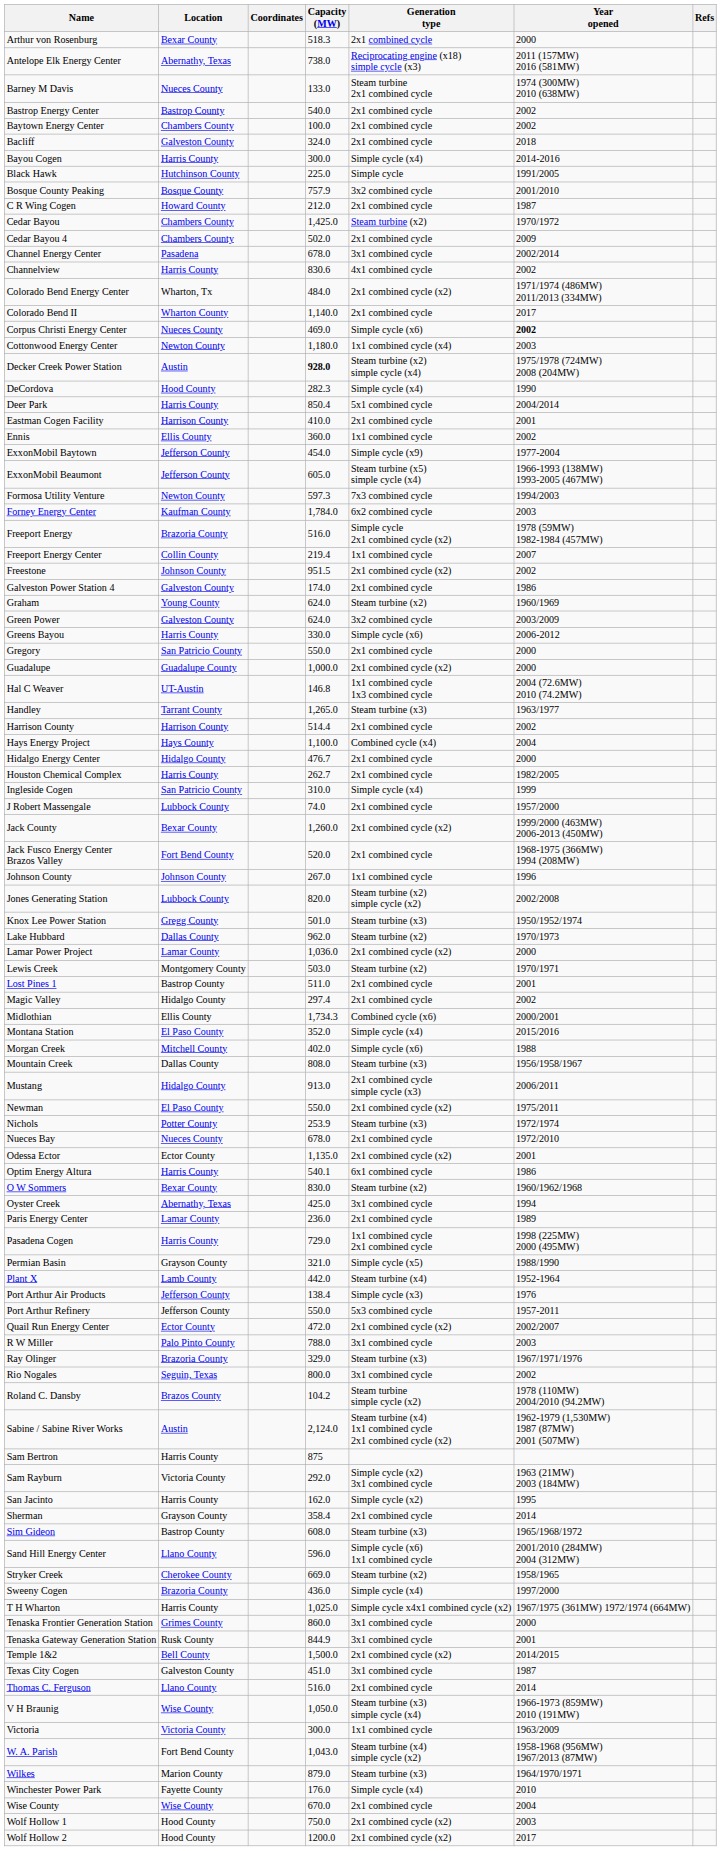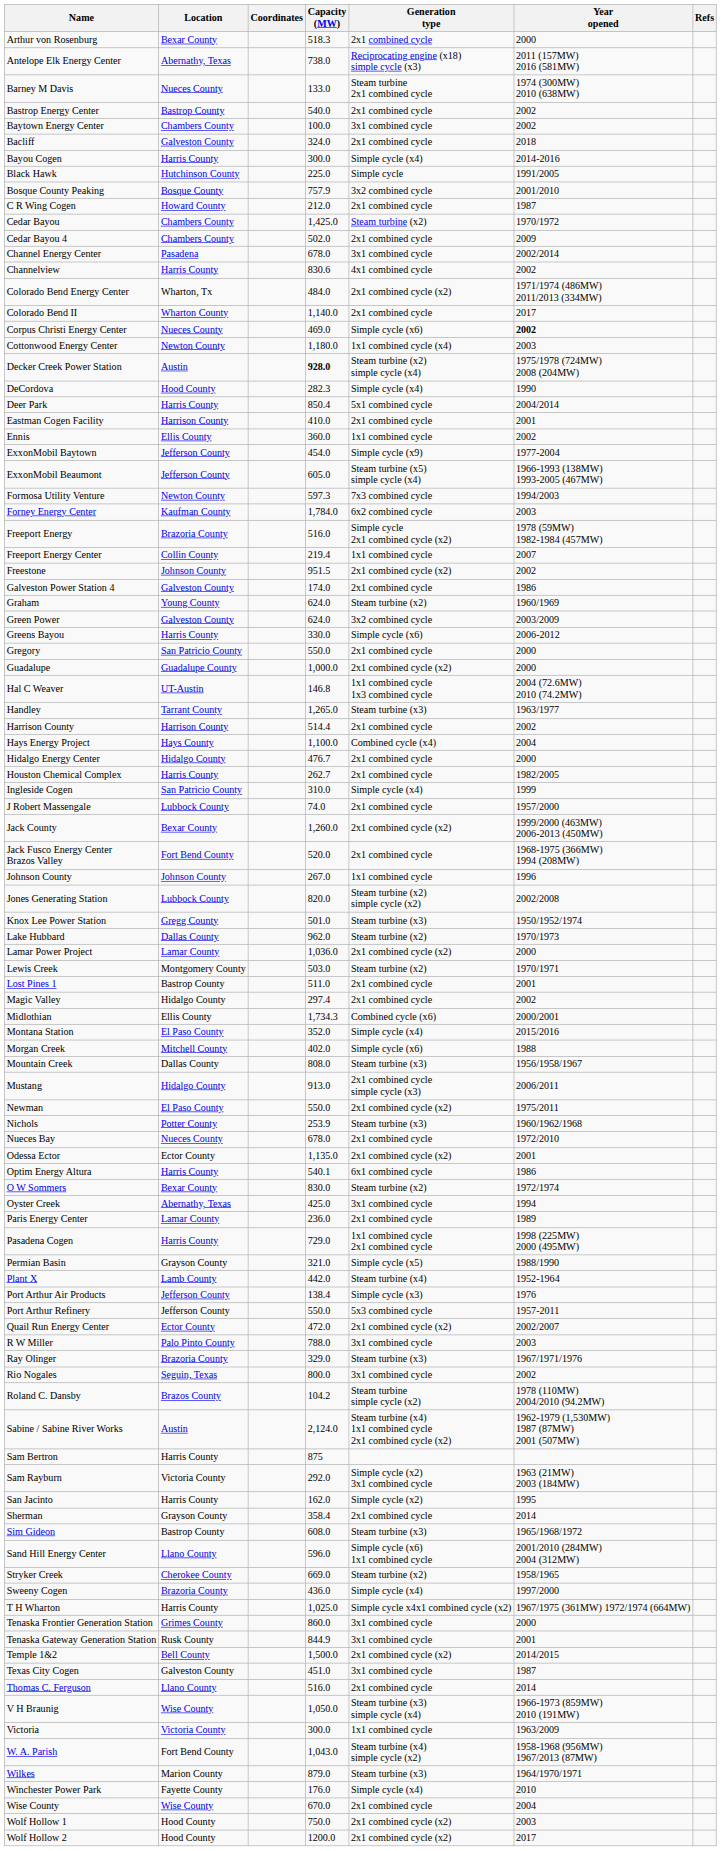 <table class="wikitable sortable">
 <tr>
 <th>Name</th>
 <th>Location</th>
 <th>Coordinates</th>
 <th>Capacity<br>(<a href='#'>MW</a>)</th>
 <th>Generation<br>type</th>
 <th>Year<br>opened</th>
 <th>Refs</th>
 </tr>
 <tr>
 <td>Arthur von Rosenburg</td>
 <td><a href='#'>Bexar County</a></td>
 <td></td>
 <td>518.3</td>
 <td>2x1 <a href='#'>combined cycle</a></td>
 <td>2000</td>
 <td></td>
 </tr>
 <tr>
 <td>Antelope Elk Energy Center</td>
 <td><a href='#'>Abernathy, Texas</a></td>
 <td></td>
 <td>738.0</td>
 <td><a href='#'>Reciprocating engine</a> (x18)<br><a href='#'>simple cycle</a> (x3)</td>
 <td>2011 (157MW)<br>2016 (581MW)</td>
 <td></td>
 </tr>
 <tr>
 <td>Barney M Davis</td>
 <td><a href='#'>Nueces County</a></td>
 <td></td>
 <td>133.0</td>
 <td>Steam turbine<br>2x1 combined cycle</td>
 <td>1974 (300MW)<br>2010 (638MW)</td>
 <td></td>
 </tr>
 <tr>
 <td>Bastrop Energy Center</td>
 <td><a href='#'>Bastrop County</a></td>
 <td></td>
 <td>540.0</td>
 <td>2x1 combined cycle</td>
 <td>2002</td>
 <td></td>
 </tr>
 <tr>
 <td>Baytown Energy Center</td>
 <td><a href='#'>Chambers County</a></td>
 <td></td>
 <td>100.0</td>
-<td>2x1 combined cycle</td>
+<td>3x1 combined cycle</td>
 <td>2002</td>
 <td></td>
 </tr>
 <tr>
 <td>Bacliff</td>
 <td><a href='#'>Galveston County</a></td>
 <td></td>
 <td>324.0</td>
 <td>2x1 combined cycle</td>
 <td>2018</td>
 <td></td>
 </tr>
 <tr>
 <td>Bayou Cogen</td>
 <td><a href='#'>Harris County</a></td>
 <td></td>
 <td>300.0</td>
 <td>Simple cycle (x4)</td>
 <td>2014-2016</td>
 <td></td>
 </tr>
 <tr>
 <td>Black Hawk</td>
 <td><a href='#'>Hutchinson County</a></td>
 <td></td>
 <td>225.0</td>
 <td>Simple cycle</td>
 <td>1991/2005</td>
 <td></td>
 </tr>
 <tr>
 <td>Bosque County Peaking</td>
 <td><a href='#'>Bosque County</a></td>
 <td></td>
 <td>757.9</td>
 <td>3x2 combined cycle</td>
 <td>2001/2010</td>
 <td></td>
 </tr>
 <tr>
 <td>C R Wing Cogen</td>
 <td><a href='#'>Howard County</a></td>
 <td></td>
 <td>212.0</td>
 <td>2x1 combined cycle</td>
 <td>1987</td>
 <td></td>
 </tr>
 <tr>
 <td>Cedar Bayou</td>
 <td><a href='#'>Chambers County</a></td>
 <td></td>
 <td>1,425.0</td>
 <td><a href='#'>Steam turbine</a> (x2)</td>
 <td>1970/1972</td>
 <td></td>
 </tr>
 <tr>
 <td>Cedar Bayou 4</td>
 <td><a href='#'>Chambers County</a></td>
 <td></td>
 <td>502.0</td>
 <td>2x1 combined cycle</td>
 <td>2009</td>
 <td></td>
 </tr>
 <tr>
 <td>Channel Energy Center</td>
 <td><a href='#'>Pasadena</a></td>
 <td></td>
 <td>678.0</td>
 <td>3x1 combined cycle</td>
 <td>2002/2014</td>
 <td></td>
 </tr>
 <tr>
 <td>Channelview</td>
 <td><a href='#'>Harris County</a></td>
 <td></td>
 <td>830.6</td>
 <td>4x1 combined cycle</td>
 <td>2002</td>
 <td></td>
 </tr>
 <tr>
 <td>Colorado Bend Energy Center</td>
 <td>Wharton, Tx</td>
 <td></td>
 <td>484.0</td>
 <td>2x1 combined cycle (x2)</td>
 <td>1971/1974 (486MW)<br>2011/2013 (334MW)</td>
 <td></td>
 </tr>
 <tr>
 <td>Colorado Bend II</td>
 <td><a href='#'>Wharton County</a></td>
 <td></td>
 <td>1,140.0</td>
 <td>2x1 combined cycle</td>
 <td>2017</td>
 <td></td>
 </tr>
 <tr>
 <td>Corpus Christi Energy Center</td>
 <td><a href='#'>Nueces County</a></td>
 <td></td>
 <td>469.0</td>
 <td>Simple cycle (x6)</td>
 <td><strong>2002</strong></td>
 <td></td>
 </tr>
 <tr>
 <td>Cottonwood Energy Center</td>
 <td><a href='#'>Newton County</a></td>
 <td></td>
 <td>1,180.0</td>
 <td>1x1 combined cycle (x4)</td>
 <td>2003</td>
 <td></td>
 </tr>
 <tr>
 <td>Decker Creek Power Station</td>
 <td><a href='#'>Austin</a></td>
 <td></td>
 <td><strong>928.0</strong></td>
 <td>Steam turbine (x2)<br>simple cycle (x4)</td>
 <td>1975/1978 (724MW)<br>2008 (204MW)</td>
 <td></td>
 </tr>
 <tr>
 <td>DeCordova</td>
 <td><a href='#'>Hood County</a></td>
 <td></td>
 <td>282.3</td>
 <td>Simple cycle (x4)</td>
 <td>1990</td>
 <td></td>
 </tr>
 <tr>
 <td>Deer Park</td>
 <td><a href='#'>Harris County</a></td>
 <td></td>
 <td>850.4</td>
 <td>5x1 combined cycle</td>
 <td>2004/2014</td>
 <td></td>
 </tr>
 <tr>
 <td>Eastman Cogen Facility</td>
 <td><a href='#'>Harrison County</a></td>
 <td></td>
 <td>410.0</td>
 <td>2x1 combined cycle</td>
 <td>2001</td>
 <td></td>
 </tr>
 <tr>
 <td>Ennis</td>
 <td><a href='#'>Ellis County</a></td>
 <td></td>
 <td>360.0</td>
 <td>1x1 combined cycle</td>
 <td>2002</td>
 <td></td>
 </tr>
 <tr>
 <td>ExxonMobil Baytown</td>
 <td><a href='#'>Jefferson County</a></td>
 <td></td>
 <td>454.0</td>
 <td>Simple cycle (x9)</td>
 <td>1977-2004</td>
 <td></td>
 </tr>
 <tr>
 <td>ExxonMobil Beaumont</td>
 <td><a href='#'>Jefferson County</a></td>
 <td></td>
 <td>605.0</td>
 <td>Steam turbine (x5)<br>simple cycle (x4)</td>
 <td>1966-1993 (138MW)<br>1993-2005 (467MW)</td>
 <td></td>
 </tr>
 <tr>
 <td>Formosa Utility Venture</td>
 <td><a href='#'>Newton County</a></td>
 <td></td>
 <td>597.3</td>
 <td>7x3 combined cycle</td>
 <td>1994/2003</td>
 <td></td>
 </tr>
 <tr>
 <td><a href='#'>Forney Energy Center</a></td>
 <td><a href='#'>Kaufman County</a></td>
 <td></td>
 <td>1,784.0</td>
 <td>6x2 combined cycle</td>
 <td>2003</td>
 <td></td>
 </tr>
 <tr>
 <td>Freeport Energy</td>
 <td><a href='#'>Brazoria County</a></td>
 <td></td>
 <td>516.0</td>
 <td>Simple cycle<br>2x1 combined cycle (x2)</td>
 <td>1978 (59MW)<br>1982-1984 (457MW)</td>
 <td></td>
 </tr>
 <tr>
 <td>Freeport Energy Center</td>
 <td><a href='#'>Collin County</a></td>
 <td></td>
 <td>219.4</td>
 <td>1x1 combined cycle</td>
 <td>2007</td>
 <td></td>
 </tr>
 <tr>
 <td>Freestone</td>
 <td><a href='#'>Johnson County</a></td>
 <td></td>
 <td>951.5</td>
 <td>2x1 combined cycle (x2)</td>
 <td>2002</td>
 <td></td>
 </tr>
 <tr>
 <td>Galveston Power Station 4</td>
 <td><a href='#'>Galveston County</a></td>
 <td></td>
 <td>174.0</td>
 <td>2x1 combined cycle</td>
 <td>1986</td>
 <td></td>
 </tr>
 <tr>
 <td>Graham</td>
 <td><a href='#'>Young County</a></td>
 <td></td>
 <td>624.0</td>
 <td>Steam turbine (x2)</td>
 <td>1960/1969</td>
 <td></td>
 </tr>
 <tr>
 <td>Green Power</td>
 <td><a href='#'>Galveston County</a></td>
 <td></td>
 <td>624.0</td>
 <td>3x2 combined cycle</td>
 <td>2003/2009</td>
 <td></td>
 </tr>
 <tr>
 <td>Greens Bayou</td>
 <td><a href='#'>Harris County</a></td>
 <td></td>
 <td>330.0</td>
 <td>Simple cycle (x6)</td>
 <td>2006-2012</td>
 <td></td>
 </tr>
 <tr>
 <td>Gregory</td>
 <td><a href='#'>San Patricio County</a></td>
 <td></td>
 <td>550.0</td>
 <td>2x1 combined cycle</td>
 <td>2000</td>
 <td></td>
 </tr>
 <tr>
 <td>Guadalupe</td>
 <td><a href='#'>Guadalupe County</a></td>
 <td></td>
 <td>1,000.0</td>
 <td>2x1 combined cycle (x2)</td>
 <td>2000</td>
 <td></td>
 </tr>
 <tr>
 <td>Hal C Weaver</td>
 <td><a href='#'>UT-Austin</a></td>
 <td></td>
 <td>146.8</td>
 <td>1x1 combined cycle <br>1x3 combined cycle</td>
 <td>2004 (72.6MW)<br>2010 (74.2MW)</td>
 <td></td>
 </tr>
 <tr>
 <td>Handley</td>
 <td><a href='#'>Tarrant County</a></td>
 <td></td>
 <td>1,265.0</td>
 <td>Steam turbine (x3)</td>
 <td>1963/1977</td>
 <td></td>
 </tr>
 <tr>
 <td>Harrison County</td>
 <td><a href='#'>Harrison County</a></td>
 <td></td>
 <td>514.4</td>
 <td>2x1 combined cycle</td>
 <td>2002</td>
 <td></td>
 </tr>
 <tr>
 <td>Hays Energy Project</td>
 <td><a href='#'>Hays County</a></td>
 <td></td>
 <td>1,100.0</td>
 <td>Combined cycle (x4)</td>
 <td>2004</td>
 <td></td>
 </tr>
 <tr>
 <td>Hidalgo Energy Center</td>
 <td><a href='#'>Hidalgo County</a></td>
 <td></td>
 <td>476.7</td>
 <td>2x1 combined cycle</td>
 <td>2000</td>
 <td></td>
 </tr>
 <tr>
 <td>Houston Chemical Complex</td>
 <td><a href='#'>Harris County</a></td>
 <td></td>
 <td>262.7</td>
 <td>2x1 combined cycle</td>
 <td>1982/2005</td>
 <td></td>
 </tr>
 <tr>
 <td>Ingleside Cogen</td>
 <td><a href='#'>San Patricio County</a></td>
 <td></td>
 <td>310.0</td>
 <td>Simple cycle (x4)</td>
 <td>1999</td>
 <td></td>
 </tr>
 <tr>
 <td>J Robert Massengale</td>
 <td><a href='#'>Lubbock County</a></td>
 <td></td>
 <td>74.0</td>
 <td>2x1 combined cycle</td>
 <td>1957/2000</td>
 <td></td>
 </tr>
 <tr>
 <td>Jack County</td>
 <td><a href='#'>Bexar County</a></td>
 <td></td>
 <td>1,260.0</td>
 <td>2x1 combined cycle (x2)</td>
 <td>1999/2000 (463MW)<br>2006-2013 (450MW)</td>
 <td></td>
 </tr>
 <tr>
 <td>Jack Fusco Energy Center<br>Brazos Valley</td>
 <td><a href='#'>Fort Bend County</a></td>
 <td></td>
 <td>520.0</td>
 <td>2x1 combined cycle</td>
 <td>1968-1975 (366MW)<br>1994 (208MW)</td>
 <td></td>
 </tr>
 <tr>
 <td>Johnson County</td>
 <td><a href='#'>Johnson County</a></td>
 <td></td>
 <td>267.0</td>
 <td>1x1 combined cycle</td>
 <td>1996</td>
 <td></td>
 </tr>
 <tr>
 <td>Jones Generating Station</td>
 <td><a href='#'>Lubbock County</a></td>
 <td></td>
 <td>820.0</td>
 <td>Steam turbine (x2)<br>simple cycle (x2)</td>
 <td>2002/2008</td>
 <td></td>
 </tr>
 <tr>
 <td>Knox Lee Power Station</td>
 <td><a href='#'>Gregg County</a></td>
 <td></td>
 <td>501.0</td>
 <td>Steam turbine (x3)</td>
 <td>1950/1952/1974</td>
 <td></td>
 </tr>
 <tr>
 <td>Lake Hubbard</td>
 <td><a href='#'>Dallas County</a></td>
 <td></td>
 <td>962.0</td>
 <td>Steam turbine (x2)</td>
 <td>1970/1973</td>
 <td></td>
 </tr>
 <tr>
 <td>Lamar Power Project</td>
 <td><a href='#'>Lamar County</a></td>
 <td></td>
 <td>1,036.0</td>
 <td>2x1 combined cycle (x2)</td>
 <td>2000</td>
 <td></td>
 </tr>
 <tr>
 <td>Lewis Creek</td>
 <td>Montgomery County</td>
 <td></td>
 <td>503.0</td>
 <td>Steam turbine (x2)</td>
 <td>1970/1971</td>
 <td></td>
 </tr>
 <tr>
 <td><a href='#'>Lost Pines 1</a></td>
 <td>Bastrop County</td>
 <td></td>
 <td>511.0</td>
 <td>2x1 combined cycle</td>
 <td>2001</td>
 <td></td>
 </tr>
 <tr>
 <td>Magic Valley</td>
 <td>Hidalgo County</td>
 <td></td>
 <td>297.4</td>
 <td>2x1 combined cycle</td>
 <td>2002</td>
 <td></td>
 </tr>
 <tr>
 <td>Midlothian</td>
 <td>Ellis County</td>
 <td></td>
 <td>1,734.3</td>
 <td>Combined cycle (x6)</td>
 <td>2000/2001</td>
 <td></td>
 </tr>
 <tr>
 <td>Montana Station</td>
 <td><a href='#'>El Paso County</a></td>
 <td></td>
 <td>352.0</td>
 <td>Simple cycle (x4)</td>
 <td>2015/2016</td>
 <td></td>
 </tr>
 <tr>
 <td>Morgan Creek</td>
 <td><a href='#'>Mitchell County</a></td>
 <td></td>
 <td>402.0</td>
 <td>Simple cycle (x6)</td>
 <td>1988</td>
 <td></td>
 </tr>
 <tr>
 <td>Mountain Creek</td>
 <td>Dallas County</td>
 <td></td>
 <td>808.0</td>
 <td>Steam turbine (x3)</td>
 <td>1956/1958/1967</td>
 <td></td>
 </tr>
 <tr>
 <td>Mustang</td>
 <td><a href='#'>Hidalgo County</a></td>
 <td></td>
 <td>913.0</td>
 <td>2x1 combined cycle<br>simple cycle (x3)</td>
 <td>2006/2011</td>
 <td></td>
 </tr>
 <tr>
 <td>Newman</td>
 <td><a href='#'>El Paso County</a></td>
 <td></td>
 <td>550.0</td>
 <td>2x1 combined cycle (x2)</td>
 <td>1975/2011</td>
 <td></td>
 </tr>
 <tr>
 <td>Nichols</td>
 <td><a href='#'>Potter County</a></td>
 <td></td>
 <td>253.9</td>
 <td>Steam turbine (x3)</td>
-<td>1972/1974</td>
+<td>1960/1962/1968</td>
 <td></td>
 </tr>
 <tr>
 <td>Nueces Bay</td>
 <td><a href='#'>Nueces County</a></td>
 <td></td>
 <td>678.0</td>
 <td>2x1 combined cycle</td>
 <td>1972/2010</td>
 <td></td>
 </tr>
 <tr>
 <td>Odessa Ector</td>
 <td>Ector County</td>
 <td></td>
 <td>1,135.0</td>
 <td>2x1 combined cycle (x2)</td>
 <td>2001</td>
 <td></td>
 </tr>
 <tr>
 <td>Optim Energy Altura</td>
 <td><a href='#'>Harris County</a></td>
 <td></td>
 <td>540.1</td>
 <td>6x1 combined cycle</td>
 <td>1986</td>
 <td></td>
 </tr>
 <tr>
 <td><a href='#'>O W Sommers</a></td>
 <td><a href='#'>Bexar County</a></td>
 <td></td>
 <td>830.0</td>
 <td>Steam turbine (x2)</td>
-<td>1960/1962/1968</td>
+<td>1972/1974</td>
 <td></td>
 </tr>
 <tr>
 <td>Oyster Creek</td>
 <td><a href='#'>Abernathy, Texas</a></td>
 <td></td>
 <td>425.0</td>
 <td>3x1 combined cycle</td>
 <td>1994</td>
 <td></td>
 </tr>
 <tr>
 <td>Paris Energy Center</td>
 <td><a href='#'>Lamar County</a></td>
 <td></td>
 <td>236.0</td>
 <td>2x1 combined cycle</td>
 <td>1989</td>
 <td></td>
 </tr>
 <tr>
 <td>Pasadena Cogen</td>
 <td><a href='#'>Harris County</a></td>
 <td></td>
 <td>729.0</td>
 <td>1x1 combined cycle<br>2x1 combined cycle</td>
 <td>1998 (225MW)<br>2000 (495MW)</td>
 <td></td>
 </tr>
 <tr>
 <td>Permian Basin</td>
 <td>Grayson County</td>
 <td></td>
 <td>321.0</td>
 <td>Simple cycle (x5)</td>
 <td>1988/1990</td>
 <td></td>
 </tr>
 <tr>
 <td><a href='#'>Plant X</a></td>
 <td><a href='#'>Lamb County</a></td>
 <td></td>
 <td>442.0</td>
 <td>Steam turbine (x4)</td>
 <td>1952-1964</td>
 <td></td>
 </tr>
 <tr>
 <td>Port Arthur Air Products</td>
 <td><a href='#'>Jefferson County</a></td>
 <td></td>
 <td>138.4</td>
 <td>Simple cycle (x3)</td>
 <td>1976</td>
 <td></td>
 </tr>
 <tr>
 <td>Port Arthur Refinery</td>
 <td>Jefferson County</td>
 <td></td>
 <td>550.0</td>
 <td>5x3 combined cycle</td>
 <td>1957-2011</td>
 <td></td>
 </tr>
 <tr>
 <td>Quail Run Energy Center</td>
 <td><a href='#'>Ector County</a></td>
 <td></td>
 <td>472.0</td>
 <td>2x1 combined cycle (x2)</td>
 <td>2002/2007</td>
 <td></td>
 </tr>
 <tr>
 <td>R W Miller</td>
 <td><a href='#'>Palo Pinto County</a></td>
 <td></td>
 <td>788.0</td>
 <td>3x1 combined cycle</td>
 <td>2003</td>
 <td></td>
 </tr>
 <tr>
 <td>Ray Olinger</td>
 <td><a href='#'>Brazoria County</a></td>
 <td></td>
 <td>329.0</td>
 <td>Steam turbine (x3)</td>
 <td>1967/1971/1976</td>
 <td></td>
 </tr>
 <tr>
 <td>Rio Nogales</td>
 <td><a href='#'>Seguin, Texas</a></td>
 <td></td>
 <td>800.0</td>
 <td>3x1 combined cycle</td>
 <td>2002</td>
 <td></td>
 </tr>
 <tr>
 <td>Roland C. Dansby</td>
 <td><a href='#'>Brazos County</a></td>
 <td></td>
 <td>104.2</td>
 <td>Steam turbine<br>simple cycle (x2)</td>
 <td>1978 (110MW)<br>2004/2010 (94.2MW)</td>
 <td></td>
 </tr>
 <tr>
 <td>Sabine / Sabine River Works</td>
 <td><a href='#'>Austin</a></td>
 <td></td>
 <td>2,124.0</td>
 <td>Steam turbine (x4)<br>1x1 combined cycle<br>2x1 combined cycle (x2)</td>
 <td>1962-1979 (1,530MW)<br>1987 (87MW)<br>2001 (507MW)</td>
 <td></td>
 </tr>
 <tr>
 <td>Sam Bertron</td>
 <td>Harris County</td>
 <td></td>
 <td>875</td>
 <td></td>
 <td></td>
 <td></td>
 </tr>
 <tr>
 <td>Sam Rayburn</td>
 <td>Victoria County</td>
 <td></td>
 <td>292.0</td>
 <td>Simple cycle (x2)<br>3x1 combined cycle</td>
 <td>1963 (21MW)<br>2003 (184MW)</td>
 <td></td>
 </tr>
 <tr>
 <td>San Jacinto</td>
 <td>Harris County</td>
 <td></td>
 <td>162.0</td>
 <td>Simple cycle (x2)</td>
 <td>1995</td>
 <td></td>
 </tr>
 <tr>
 <td>Sherman</td>
 <td>Grayson County</td>
 <td></td>
 <td>358.4</td>
 <td>2x1 combined cycle</td>
 <td>2014</td>
 <td></td>
 </tr>
 <tr>
 <td><a href='#'>Sim Gideon</a></td>
 <td>Bastrop County</td>
 <td></td>
 <td>608.0</td>
 <td>Steam turbine (x3)</td>
 <td>1965/1968/1972</td>
 <td></td>
 </tr>
 <tr>
 <td>Sand Hill Energy Center</td>
 <td><a href='#'>Llano County</a></td>
 <td></td>
 <td>596.0</td>
 <td>Simple cycle (x6)<br>1x1 combined cycle</td>
 <td>2001/2010 (284MW)<br>2004 (312MW)</td>
 <td></td>
 </tr>
 <tr>
 <td>Stryker Creek</td>
 <td><a href='#'>Cherokee County</a></td>
 <td></td>
 <td>669.0</td>
 <td>Steam turbine (x2)</td>
 <td>1958/1965</td>
 <td></td>
 </tr>
 <tr>
 <td>Sweeny Cogen</td>
 <td><a href='#'>Brazoria County</a></td>
 <td></td>
 <td>436.0</td>
 <td>Simple cycle (x4)</td>
 <td>1997/2000</td>
 <td></td>
 </tr>
 <tr>
 <td>T H Wharton</td>
 <td>Harris County</td>
 <td></td>
 <td>1,025.0</td>
 <td>Simple cycle x4x1 combined cycle (x2)</td>
 <td>1967/1975 (361MW) 1972/1974 (664MW)</td>
 <td></td>
 </tr>
 <tr>
 <td>Tenaska Frontier Generation Station</td>
 <td><a href='#'>Grimes County</a></td>
 <td></td>
 <td>860.0</td>
 <td>3x1 combined cycle</td>
 <td>2000</td>
 <td></td>
 </tr>
 <tr>
 <td>Tenaska Gateway Generation Station</td>
 <td>Rusk County</td>
 <td></td>
 <td>844.9</td>
 <td>3x1 combined cycle</td>
 <td>2001</td>
 <td></td>
 </tr>
 <tr>
 <td>Temple 1&2</td>
 <td><a href='#'>Bell County</a></td>
 <td></td>
 <td>1,500.0</td>
 <td>2x1 combined cycle (x2)</td>
 <td>2014/2015</td>
 <td></td>
 </tr>
 <tr>
 <td>Texas City Cogen</td>
 <td>Galveston County</td>
 <td></td>
 <td>451.0</td>
 <td>3x1 combined cycle</td>
 <td>1987</td>
 <td></td>
 </tr>
 <tr>
 <td><a href='#'>Thomas C. Ferguson</a></td>
 <td><a href='#'>Llano County</a></td>
 <td></td>
 <td>516.0</td>
 <td>2x1 combined cycle</td>
 <td>2014</td>
 <td></td>
 </tr>
 <tr>
 <td>V H Braunig</td>
 <td><a href='#'>Wise County</a></td>
 <td></td>
 <td>1,050.0</td>
 <td>Steam turbine (x3)<br>simple cycle (x4)</td>
 <td>1966-1973 (859MW)<br>2010 (191MW)</td>
 <td></td>
 </tr>
 <tr>
 <td>Victoria</td>
 <td><a href='#'>Victoria County</a></td>
 <td></td>
 <td>300.0</td>
 <td>1x1 combined cycle</td>
 <td>1963/2009</td>
 <td></td>
 </tr>
 <tr>
 <td><a href='#'>W. A. Parish</a></td>
 <td>Fort Bend County</td>
 <td></td>
 <td>1,043.0</td>
 <td>Steam turbine (x4)<br>simple cycle (x2)</td>
 <td>1958-1968 (956MW)<br>1967/2013 (87MW)</td>
 <td></td>
 </tr>
 <tr>
 <td><a href='#'>Wilkes</a></td>
 <td>Marion County</td>
 <td></td>
 <td>879.0</td>
 <td>Steam turbine (x3)</td>
 <td>1964/1970/1971</td>
 <td></td>
 </tr>
 <tr>
 <td>Winchester Power Park</td>
 <td>Fayette County</td>
 <td></td>
 <td>176.0</td>
 <td>Simple cycle (x4)</td>
 <td>2010</td>
 <td></td>
 </tr>
 <tr>
 <td>Wise County</td>
 <td><a href='#'>Wise County</a></td>
 <td></td>
 <td>670.0</td>
 <td>2x1 combined cycle</td>
 <td>2004</td>
 <td></td>
 </tr>
 <tr>
 <td>Wolf Hollow 1</td>
 <td>Hood County</td>
 <td></td>
 <td>750.0</td>
 <td>2x1 combined cycle (x2)</td>
 <td>2003</td>
 <td></td>
 </tr>
 <tr>
 <td>Wolf Hollow 2</td>
 <td>Hood County</td>
 <td></td>
 <td>1200.0</td>
 <td>2x1 combined cycle (x2)</td>
 <td>2017</td>
 <td></td>
 </tr>
 </table>
